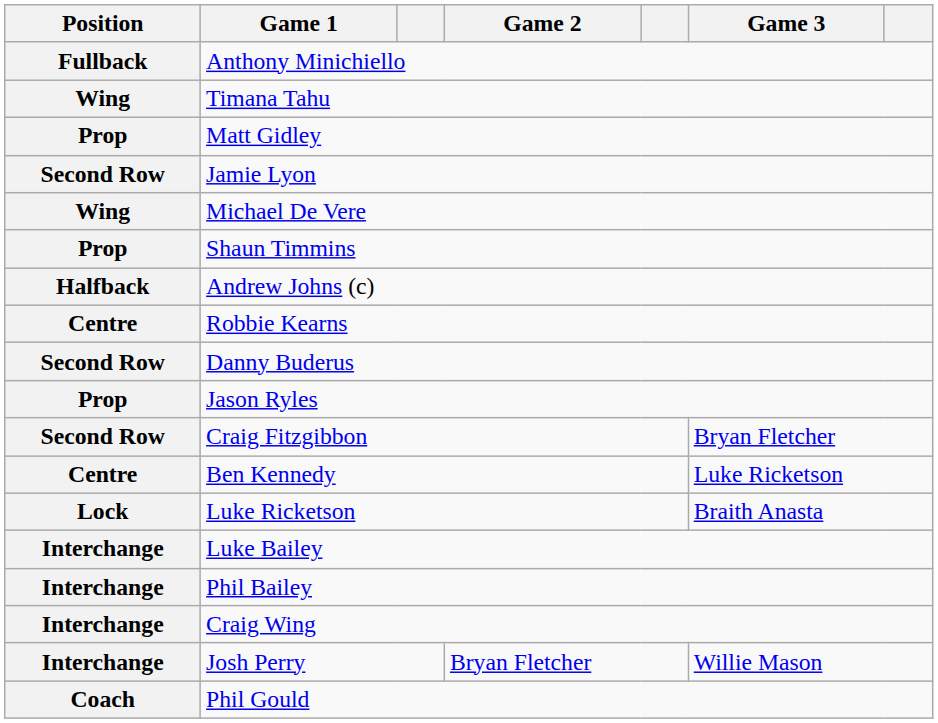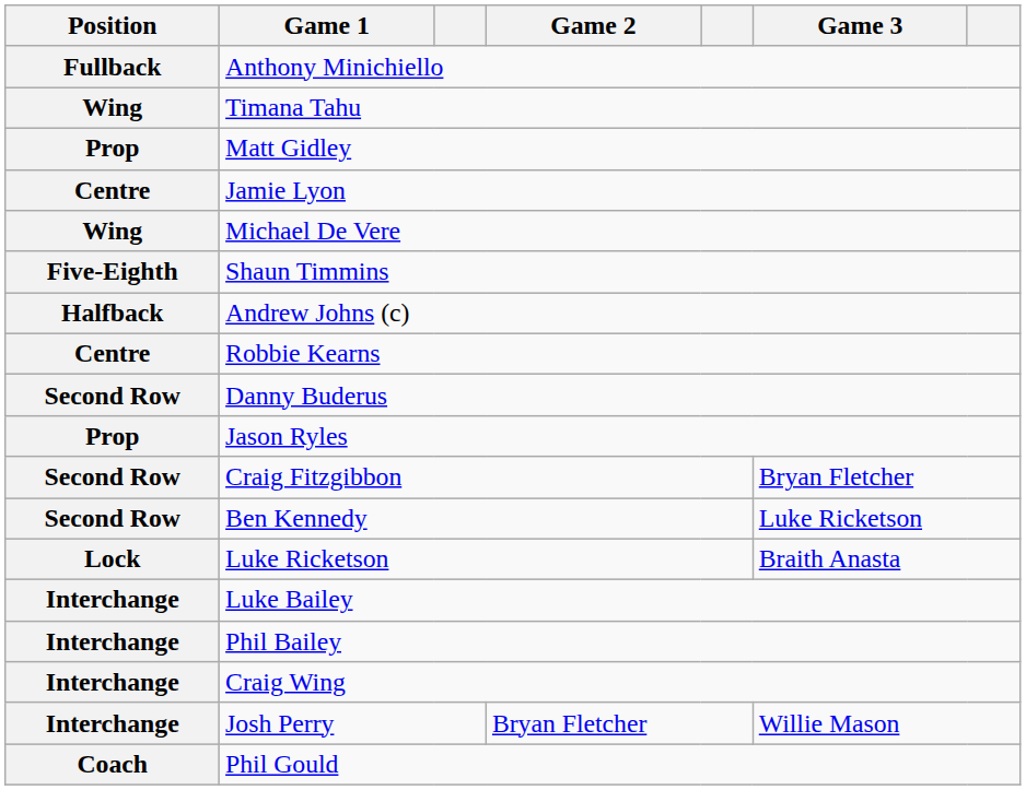 <table class="wikitable">
 <tr>
 <th width="125">Position</th>
 <th width="125">Game 1</th>
 <th width="25"></th>
 <th width="125">Game 2</th>
 <th width="25"></th>
 <th width="125">Game 3</th>
 <th width="25"></th>
 </tr>
 <tr>
 <th>Fullback</th>
 <td colspan="6"> <a href='#'>Anthony Minichiello</a></td>
 </tr>
 <tr>
 <th>Wing</th>
 <td colspan="6"> <a href='#'>Timana Tahu</a></td>
 </tr>
 <tr>
 <th>Prop</th>
 <td colspan="6"> <a href='#'>Matt Gidley</a></td>
 </tr>
 <tr>
-<th>Second Row</th>
+<th>Centre</th>
 <td colspan="6"> <a href='#'>Jamie Lyon</a></td>
 </tr>
 <tr>
 <th>Wing</th>
 <td colspan="6"> <a href='#'>Michael De Vere</a></td>
 </tr>
 <tr>
-<th>Prop</th>
+<th>Five-Eighth</th>
 <td colspan="6"> <a href='#'>Shaun Timmins</a></td>
 </tr>
 <tr>
 <th>Halfback</th>
 <td colspan="6"> <a href='#'>Andrew Johns</a> (c)</td>
 </tr>
 <tr>
 <th>Centre</th>
 <td colspan="6"> <a href='#'>Robbie Kearns</a></td>
 </tr>
 <tr>
 <th>Second Row</th>
 <td colspan="6"> <a href='#'>Danny Buderus</a></td>
 </tr>
 <tr>
 <th>Prop</th>
 <td colspan="6"> <a href='#'>Jason Ryles</a></td>
 </tr>
 <tr>
 <th>Second Row</th>
 <td colspan="4"> <a href='#'>Craig Fitzgibbon</a></td>
 <td colspan="2"> <a href='#'>Bryan Fletcher</a></td>
 </tr>
 <tr>
-<th>Centre</th>
+<th>Second Row</th>
 <td colspan="4"> <a href='#'>Ben Kennedy</a></td>
 <td colspan="2"> <a href='#'>Luke Ricketson</a></td>
 </tr>
 <tr>
 <th>Lock</th>
 <td colspan="4"> <a href='#'>Luke Ricketson</a></td>
 <td colspan="2"> <a href='#'>Braith Anasta</a></td>
 </tr>
 <tr>
 <th>Interchange</th>
 <td colspan="6"> <a href='#'>Luke Bailey</a></td>
 </tr>
 <tr>
 <th>Interchange</th>
 <td colspan="6"> <a href='#'>Phil Bailey</a></td>
 </tr>
 <tr>
 <th>Interchange</th>
 <td colspan="6"> <a href='#'>Craig Wing</a></td>
 </tr>
 <tr>
 <th>Interchange</th>
 <td colspan="2"> <a href='#'>Josh Perry</a></td>
 <td colspan="2"> <a href='#'>Bryan Fletcher</a></td>
 <td colspan="2"> <a href='#'>Willie Mason</a></td>
 </tr>
 <tr>
 <th>Coach</th>
 <td colspan="6"> <a href='#'>Phil Gould</a></td>
 </tr>
 </table>
